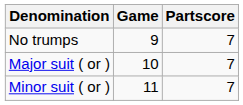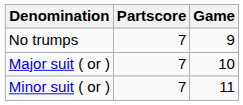 <table class=wikitable align="right">
 <tr>
 <th>Denomination</th>
+<th>Partscore</th>
 <th>Game</th>
-<th>Partscore</th>
 </tr>
 <tr align="right">
 <td align="left">No trumps</td>
+<td>7</td>
 <td>9</td>
-<td>7</td>
 </tr>
 <tr align="right">
 <td align="left"><a href='#'>Major suit</a> ( or )</td>
+<td>7</td>
 <td>10</td>
-<td>7</td>
 </tr>
 <tr align="right">
 <td align="left"><a href='#'>Minor suit</a> ( or )</td>
+<td>7</td>
 <td>11</td>
-<td>7</td>
 </tr>
 </table>
